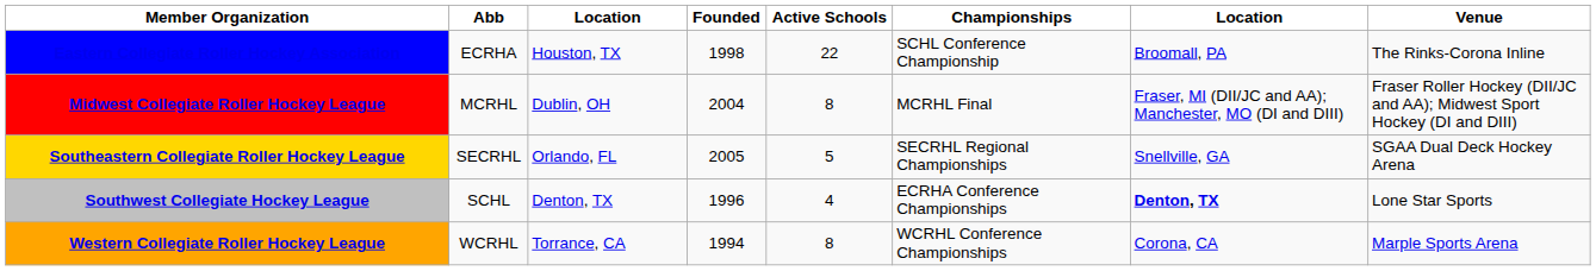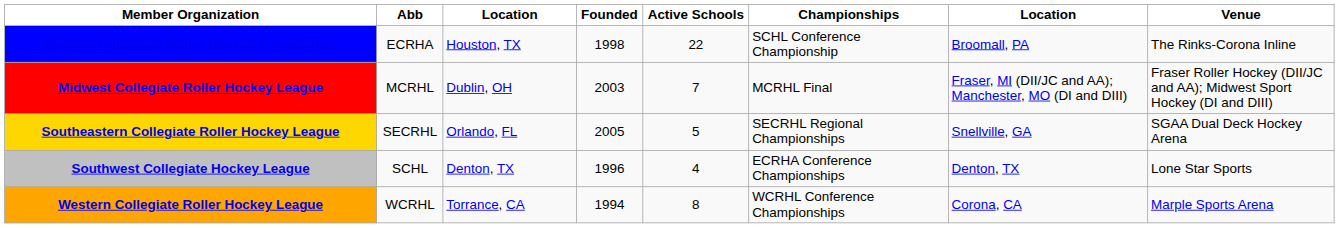 <table class="wikitable" style="width:100%; text-align:left">
 <tr>
 <th style="background:white; width:28%">Member Organization</th>
 <th style="background:white; width:5%">Abb</th>
 <th style="background:white; width:10%">Location</th>
 <th style="background:white; width:5%">Founded</th>
 <th style="background:white; width:8%">Active Schools</th>
 <th style="background:white; width:15%">Championships</th>
 <th style="background:white; width:15%">Location</th>
 <th style="background:white; width:30%">Venue</th>
 </tr>
 <tr>
 <th style=background:blue align=left><a href='#'><span>Eastern Collegiate Roller Hockey Association</span></a></th>
 <td align=center>ECRHA</td>
 <td><a href='#'>Houston</a>, <a href='#'>TX</a></td>
 <td align=center>1998</td>
 <td align=center>22</td>
 <td>SCHL Conference Championship</td>
 <td><a href='#'>Broomall</a>, <a href='#'>PA</a></td>
 <td>The Rinks-Corona Inline</td>
 </tr>
 <tr>
 <th style=background:red align=left><a href='#'><span>Midwest Collegiate Roller Hockey League</span></a></th>
 <td align=center>MCRHL</td>
 <td><a href='#'>Dublin</a>, <a href='#'>OH</a></td>
-<td align=center>2004</td>
-<td align=center>8</td>
+<td align=center>2003</td>
+<td align=center>7</td>
 <td>MCRHL Final</td>
 <td><a href='#'>Fraser</a>, <a href='#'>MI</a> (DII/JC and AA); <a href='#'>Manchester</a>, <a href='#'>MO</a> (DI and DIII)</td>
 <td>Fraser Roller Hockey (DII/JC and AA); Midwest Sport Hockey (DI and DIII)</td>
 </tr>
 <tr>
 <th style=background:gold align=left><a href='#'><span>Southeastern Collegiate Roller Hockey League</span></a></th>
 <td align=center>SECRHL</td>
 <td><a href='#'>Orlando</a>, <a href='#'>FL</a></td>
 <td align=center>2005</td>
 <td align=center>5</td>
 <td>SECRHL Regional Championships</td>
 <td><a href='#'>Snellville</a>, <a href='#'>GA</a></td>
 <td>SGAA Dual Deck Hockey Arena</td>
 </tr>
 <tr>
 <th style=background:silver align=left><a href='#'><span>Southwest Collegiate Hockey League</span></a></th>
 <td align=center>SCHL</td>
 <td><a href='#'>Denton</a>, <a href='#'>TX</a></td>
 <td align=center>1996</td>
 <td align=center>4</td>
 <td>ECRHA Conference Championships</td>
-<td><strong><a href='#'>Denton</a>, <a href='#'>TX</a></strong></td>
+<td><a href='#'>Denton</a>, <a href='#'>TX</a></td>
 <td>Lone Star Sports</td>
 </tr>
 <tr>
 <th style=background:orange align=left><a href='#'><span>Western Collegiate Roller Hockey League</span></a></th>
 <td align=center>WCRHL</td>
 <td><a href='#'>Torrance</a>, <a href='#'>CA</a></td>
 <td align=center>1994</td>
 <td align=center>8</td>
 <td>WCRHL Conference Championships</td>
 <td><a href='#'>Corona</a>, <a href='#'>CA</a></td>
 <td><a href='#'>Marple Sports Arena</a></td>
 </tr>
 </table>
